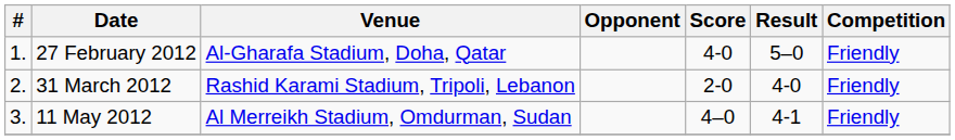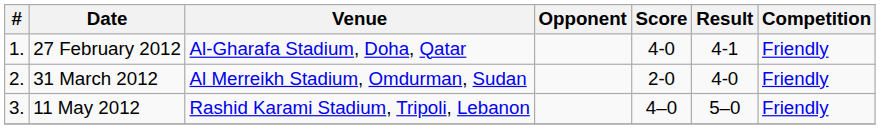 <table class="wikitable">
 <tr>
 <th>#</th>
 <th>Date</th>
 <th>Venue</th>
 <th>Opponent</th>
 <th>Score</th>
 <th>Result</th>
 <th>Competition</th>
 </tr>
 <tr>
 <td>1.</td>
 <td>27 February 2012</td>
 <td><a href='#'>Al-Gharafa Stadium</a>, <a href='#'>Doha</a>, <a href='#'>Qatar</a></td>
 <td></td>
 <td align=center>4-0</td>
-<td align=center>5–0</td>
+<td align=center>4-1</td>
 <td><a href='#'>Friendly</a></td>
 </tr>
 <tr>
 <td>2.</td>
 <td>31 March 2012</td>
-<td><a href='#'>Rashid Karami Stadium</a>, <a href='#'>Tripoli</a>, <a href='#'>Lebanon</a></td>
+<td><a href='#'>Al Merreikh Stadium</a>, <a href='#'>Omdurman</a>, <a href='#'>Sudan</a></td>
 <td></td>
 <td align=center>2-0</td>
 <td align=center>4-0</td>
 <td><a href='#'>Friendly</a></td>
 </tr>
 <tr>
 <td>3.</td>
 <td>11 May 2012</td>
-<td><a href='#'>Al Merreikh Stadium</a>, <a href='#'>Omdurman</a>, <a href='#'>Sudan</a></td>
+<td><a href='#'>Rashid Karami Stadium</a>, <a href='#'>Tripoli</a>, <a href='#'>Lebanon</a></td>
 <td></td>
 <td align=center>4–0</td>
-<td align=center>4-1</td>
+<td align=center>5–0</td>
 <td><a href='#'>Friendly</a></td>
 </tr>
 <tr>
 </tr>
 </table>
